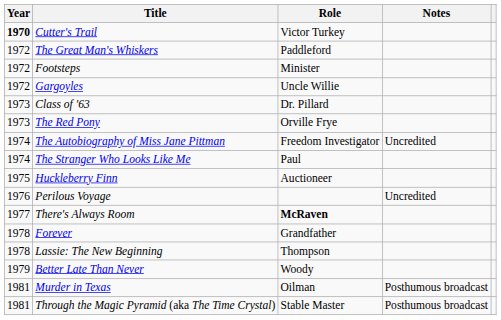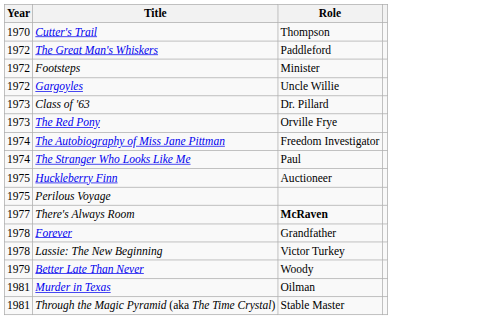 <table class="wikitable">
 <tr>
 <th>Year</th>
 <th>Title</th>
 <th>Role</th>
-<th>Notes</th>
 <th></th>
 </tr>
 <tr>
-<td><strong>1970</strong></td>
+<td>1970</td>
 <td><em><a href='#'>Cutter's Trail</a></em></td>
-<td>Victor Turkey</td>
-<td></td>
+<td>Thompson</td>
 <td align="center"></td>
 </tr>
 <tr>
 <td>1972</td>
 <td><em><a href='#'>The Great Man's Whiskers</a></em></td>
 <td>Paddleford</td>
-<td></td>
 <td align="center"></td>
 </tr>
 <tr>
 <td>1972</td>
 <td><em>Footsteps</em></td>
 <td>Minister</td>
-<td></td>
 <td align="center"></td>
 </tr>
 <tr>
 <td>1972</td>
 <td><em><a href='#'>Gargoyles</a></em></td>
 <td>Uncle Willie</td>
-<td></td>
 <td align="center"></td>
 </tr>
 <tr>
 <td>1973</td>
 <td><em>Class of '63</em></td>
 <td>Dr. Pillard</td>
-<td></td>
 <td align="center"></td>
 </tr>
 <tr>
 <td>1973</td>
 <td><em><a href='#'>The Red Pony</a></em></td>
 <td>Orville Frye</td>
-<td></td>
 <td align="center"></td>
 </tr>
 <tr>
 <td>1974</td>
 <td><em><a href='#'>The Autobiography of Miss Jane Pittman</a></em></td>
 <td>Freedom Investigator</td>
-<td>Uncredited</td>
 <td align="center"></td>
 </tr>
 <tr>
 <td>1974</td>
 <td><em><a href='#'>The Stranger Who Looks Like Me</a></em></td>
 <td>Paul</td>
-<td></td>
 <td align="center"></td>
 </tr>
 <tr>
 <td>1975</td>
 <td><em><a href='#'>Huckleberry Finn</a></em></td>
 <td>Auctioneer</td>
-<td></td>
 <td align="center"></td>
 </tr>
 <tr>
-<td>1976</td>
+<td>1975</td>
 <td><em>Perilous Voyage</em></td>
 <td></td>
-<td>Uncredited</td>
 <td align="center"></td>
 </tr>
 <tr>
 <td>1977</td>
 <td><em>There's Always Room</em></td>
 <td><strong>McRaven</strong></td>
-<td></td>
 <td align="center"></td>
 </tr>
 <tr>
 <td>1978</td>
 <td><em><a href='#'>Forever</a></em></td>
 <td>Grandfather</td>
-<td></td>
 <td align="center"></td>
 </tr>
 <tr>
 <td>1978</td>
 <td><em>Lassie: The New Beginning</em></td>
-<td>Thompson</td>
-<td></td>
+<td>Victor Turkey</td>
 <td align="center"></td>
 </tr>
 <tr>
 <td>1979</td>
 <td><em><a href='#'>Better Late Than Never</a></em></td>
 <td>Woody</td>
-<td></td>
 <td align="center"></td>
 </tr>
 <tr>
 <td>1981</td>
 <td><em><a href='#'>Murder in Texas</a></em></td>
 <td>Oilman</td>
-<td>Posthumous broadcast</td>
 <td align="center"></td>
 </tr>
 <tr>
 <td>1981</td>
 <td><em>Through the Magic Pyramid</em> (aka <em>The Time Crystal</em>)</td>
 <td>Stable Master</td>
-<td>Posthumous broadcast</td>
 <td align="center"></td>
 </tr>
 </table>
